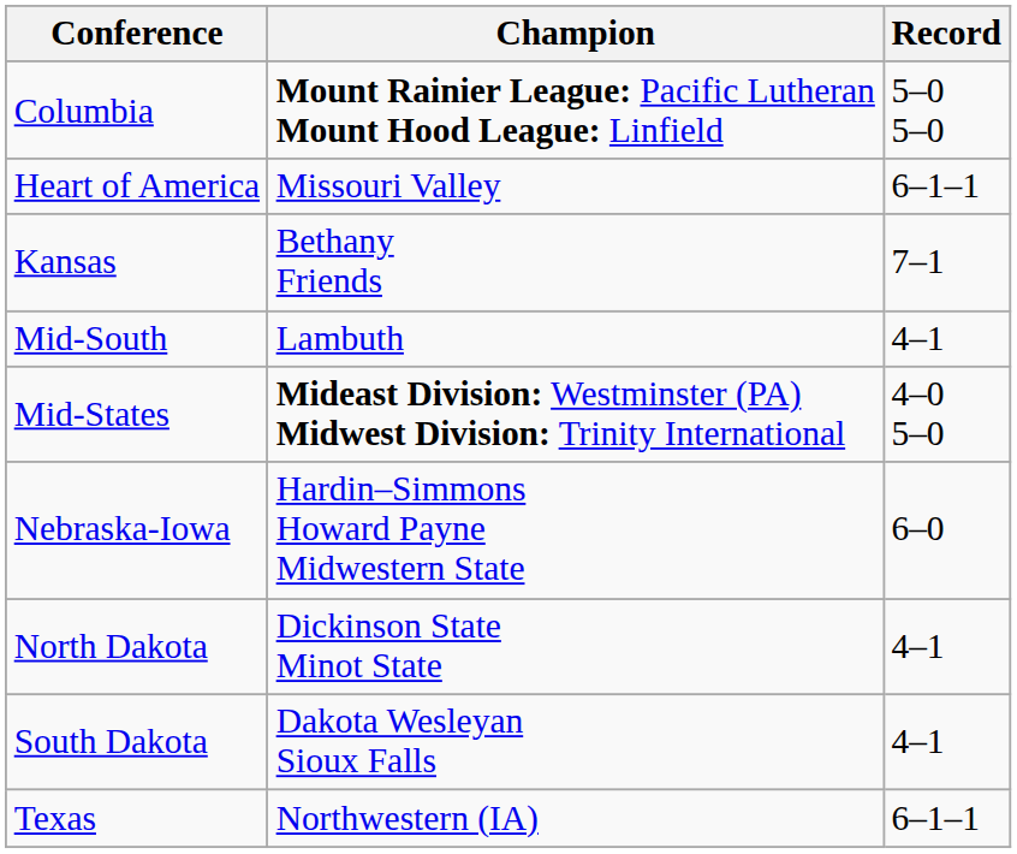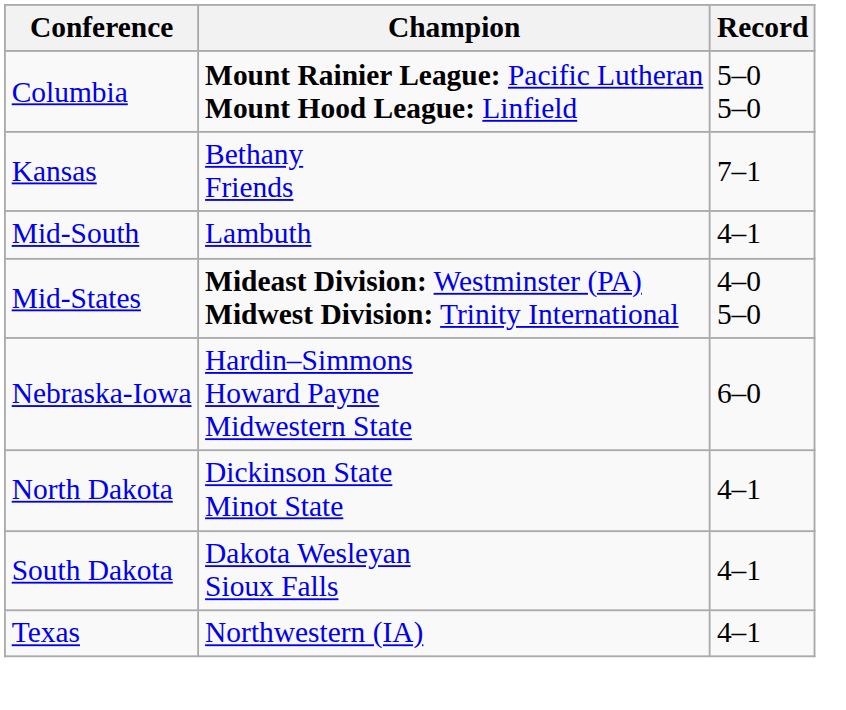 <table class="wikitable">
 <tr>
 <th>Conference</th>
 <th>Champion</th>
 <th>Record</th>
 </tr>
 <tr>
 <td><a href='#'>Columbia</a></td>
 <td><strong>Mount Rainier League:</strong> <a href='#'>Pacific Lutheran</a><br><strong>Mount Hood League:</strong> <a href='#'>Linfield</a></td>
 <td>5–0<br>5–0</td>
-</tr>
-<tr>
-<td><a href='#'>Heart of America</a></td>
-<td><a href='#'>Missouri Valley</a></td>
-<td>6–1–1</td>
 </tr>
 <tr>
 <td><a href='#'>Kansas</a></td>
 <td><a href='#'>Bethany</a><br><a href='#'>Friends</a></td>
 <td>7–1</td>
 </tr>
 <tr>
 <td><a href='#'>Mid-South</a></td>
 <td><a href='#'>Lambuth</a></td>
 <td>4–1</td>
 </tr>
 <tr>
 <td><a href='#'>Mid-States</a></td>
 <td><strong>Mideast Division:</strong> <a href='#'>Westminster (PA)</a><br><strong>Midwest Division:</strong> <a href='#'>Trinity International</a></td>
 <td>4–0<br>5–0</td>
 </tr>
 <tr>
 <td><a href='#'>Nebraska-Iowa</a></td>
 <td><a href='#'>Hardin–Simmons</a><br><a href='#'>Howard Payne</a><br><a href='#'>Midwestern State</a></td>
 <td>6–0</td>
 </tr>
 <tr>
 <td><a href='#'>North Dakota</a></td>
 <td><a href='#'>Dickinson State</a><br><a href='#'>Minot State</a></td>
 <td>4–1</td>
 </tr>
 <tr>
 <td><a href='#'>South Dakota</a></td>
 <td><a href='#'>Dakota Wesleyan</a><br><a href='#'>Sioux Falls</a></td>
 <td>4–1</td>
 </tr>
 <tr>
 <td><a href='#'>Texas</a></td>
 <td><a href='#'>Northwestern (IA)</a></td>
-<td>6–1–1</td>
+<td>4–1</td>
 </tr>
 </table>
